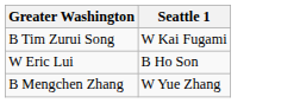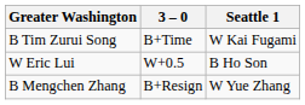 <table class="wikitable">
 <tr>
 <th>Greater Washington</th>
+<th>3 – 0</th>
 <th>Seattle 1</th>
 </tr>
 <tr>
 <td>B Tim Zurui Song</td>
+<td>B+Time</td>
 <td>W Kai Fugami</td>
 </tr>
 <tr>
 <td>W Eric Lui</td>
+<td>W+0.5</td>
 <td>B Ho Son</td>
 </tr>
 <tr>
 <td>B Mengchen Zhang</td>
+<td>B+Resign</td>
 <td>W Yue Zhang</td>
 </tr>
 </table>
